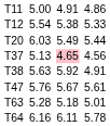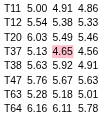 <table>
 <tr>
 <td>T11 <br></td>
 <td></td>
 <td>5.00</td>
 <td></td>
 <td>4.91</td>
 <td></td>
 <td>4.86</td>
 </tr>
 <tr>
 <td>T12 <br></td>
 <td></td>
 <td>5.54</td>
 <td></td>
 <td>5.38</td>
 <td></td>
 <td>5.33</td>
 </tr>
 <tr>
 <td>T20 <br></td>
 <td></td>
 <td>6.03 </td>
 <td></td>
 <td>5.49</td>
 <td></td>
-<td>5.44</td>
+<td>5.46</td>
 </tr>
 <tr>
 <td>T37 <br></td>
 <td></td>
 <td>5.13</td>
 <td></td>
 <td style="background: pink;">4.65</td>
 <td></td>
 <td>4.56</td>
 </tr>
 <tr>
 <td>T38 <br></td>
 <td></td>
 <td>5.63 <strong></strong></td>
 <td></td>
 <td>5.92</td>
 <td></td>
 <td>4.91</td>
 </tr>
 <tr>
 <td>T47 <br></td>
 <td></td>
 <td>5.76 </td>
 <td></td>
 <td>5.67</td>
 <td></td>
-<td>5.61 </td>
+<td>5.63 </td>
 </tr>
 <tr>
 <td>T63 <br></td>
 <td></td>
 <td>5.28 <strong></strong></td>
 <td></td>
 <td>5.18</td>
 <td></td>
 <td>5.01</td>
 </tr>
 <tr>
 <td>T64 <br></td>
 <td></td>
 <td>6.16 <strong></strong></td>
 <td></td>
 <td>6.11 </td>
 <td></td>
 <td>5.78</td>
 </tr>
 </table>
